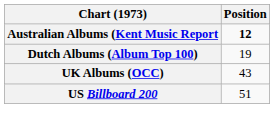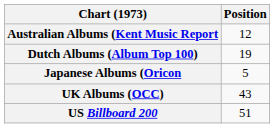 <table class="wikitable sortable plainrowheaders" style="text-align:center;">
 <tr>
 <th>Chart (1973)</th>
 <th>Position</th>
 </tr>
 <tr>
 <th scope="row">Australian Albums (<a href='#'>Kent Music Report</a></th>
-<td><strong>12</strong></td>
+<td>12</td>
 </tr>
 <tr>
 <th scope="row">Dutch Albums (<a href='#'>Album Top 100</a>)</th>
 <td>19</td>
+</tr>
+<tr>
+<th scope="row">Japanese Albums (<a href='#'>Oricon</a></th>
+<td>5</td>
 </tr>
 <tr>
 <th scope="row">UK Albums (<a href='#'>OCC</a>)</th>
 <td>43</td>
 </tr>
 <tr>
 <th scope="row">US <em><a href='#'>Billboard 200</a></em></th>
 <td>51</td>
 </tr>
 </table>
